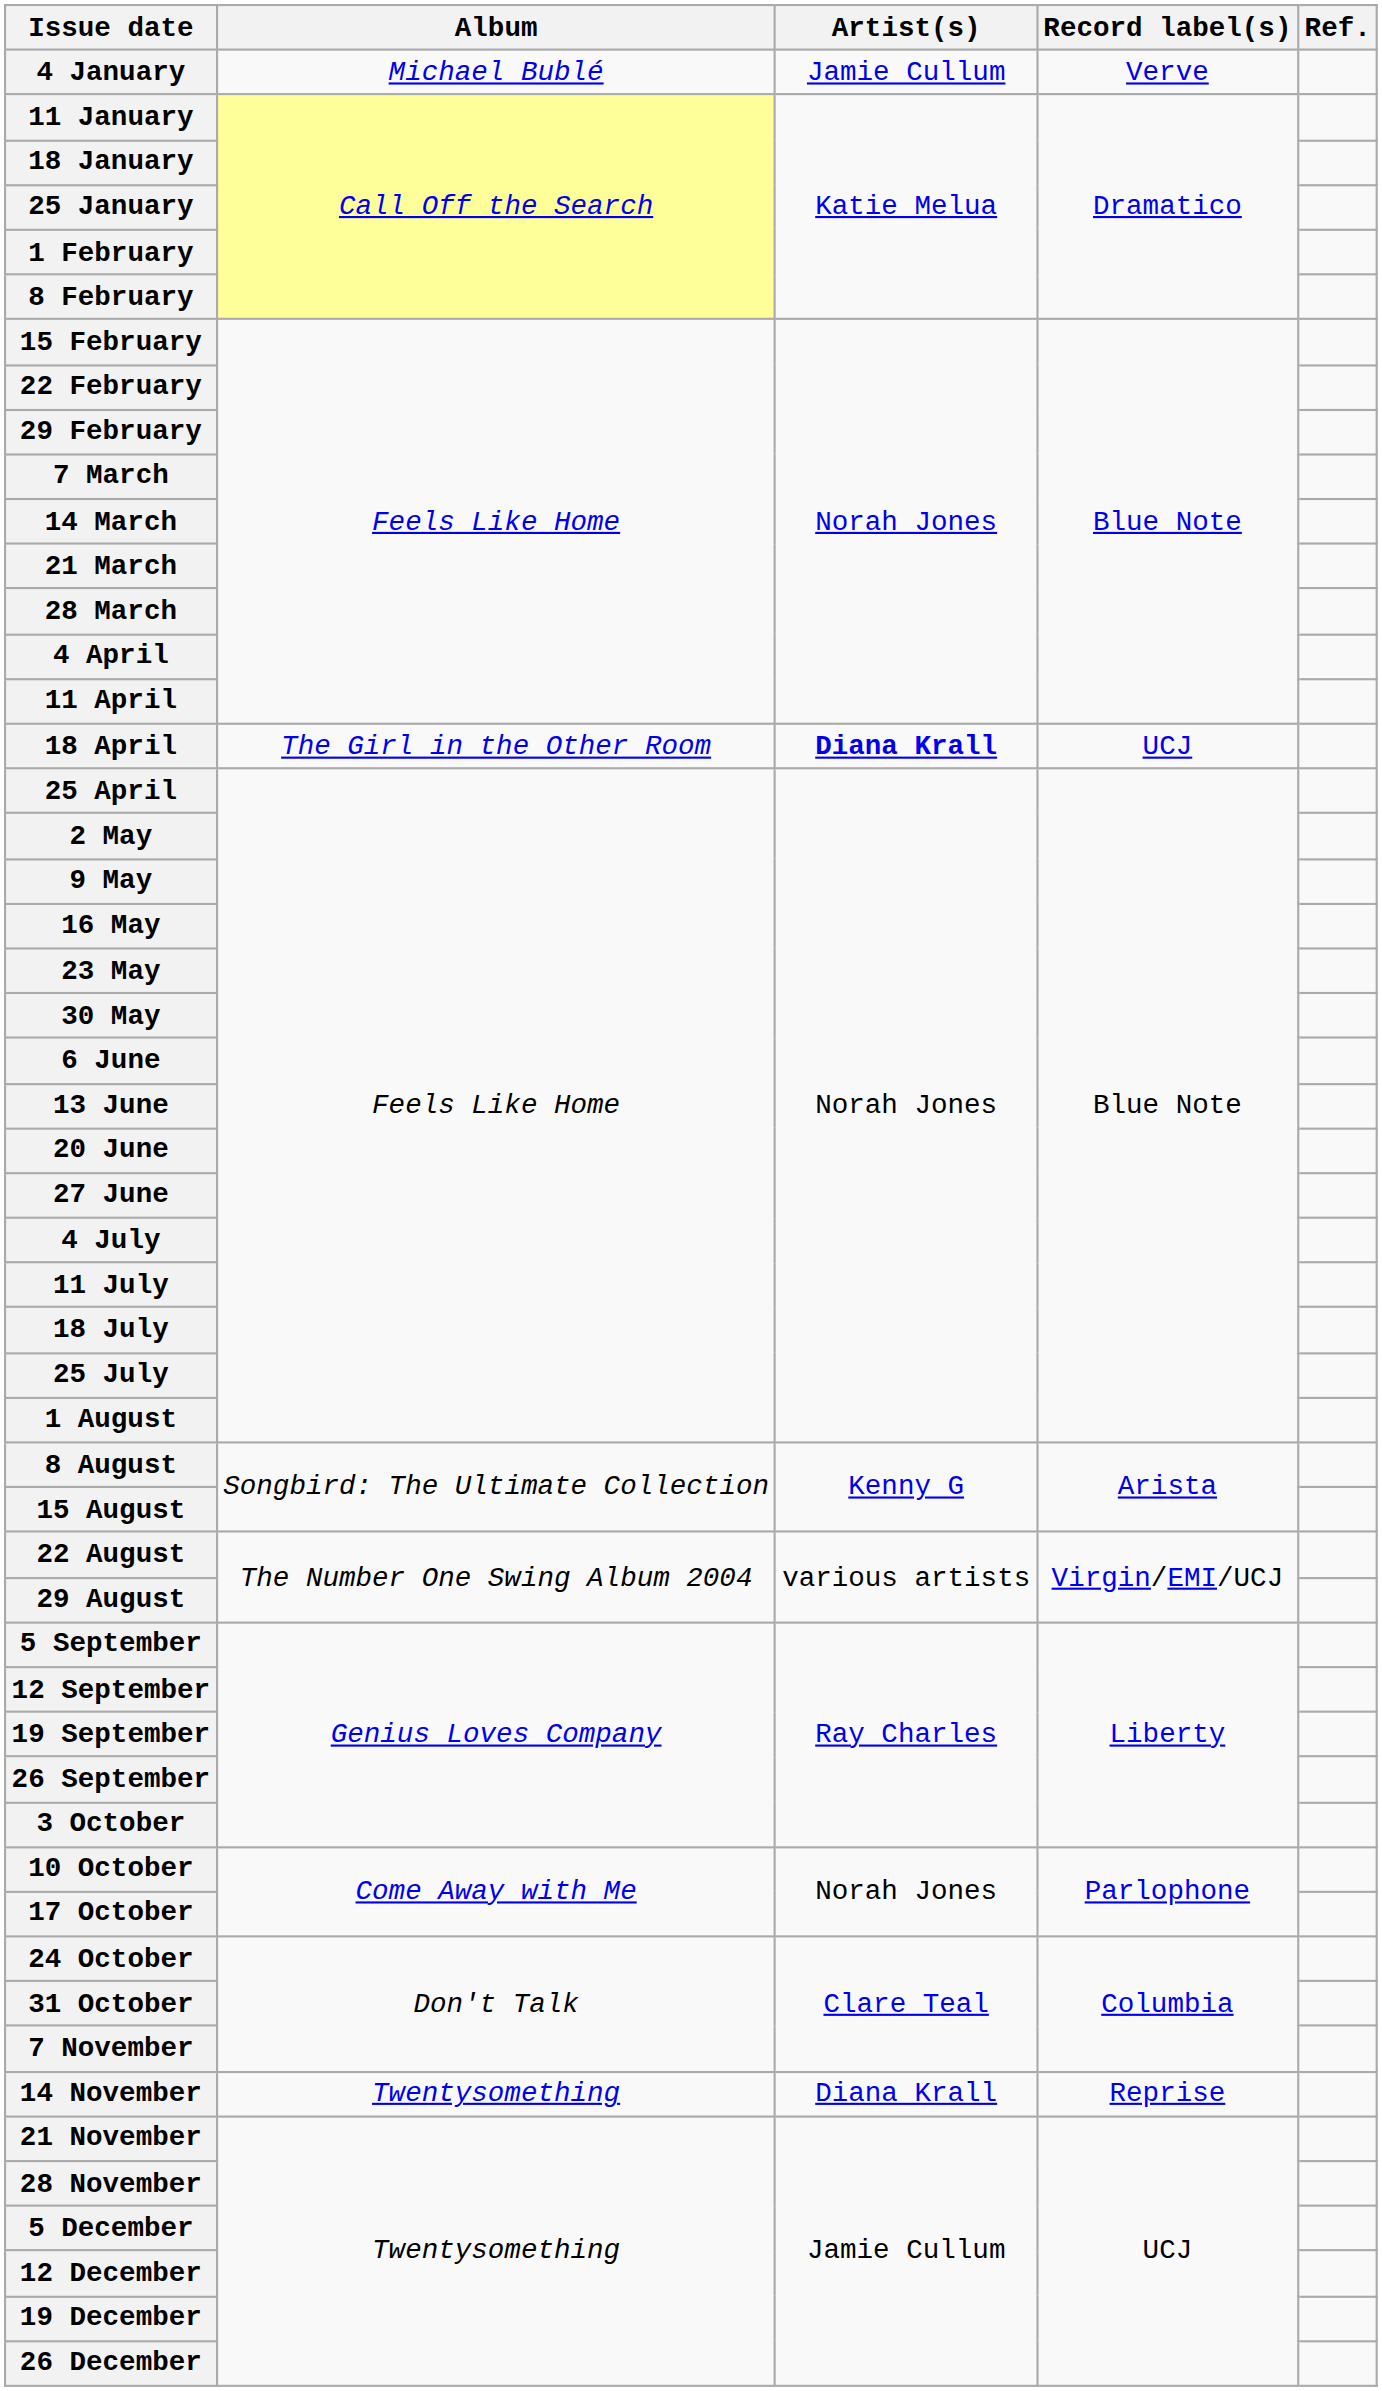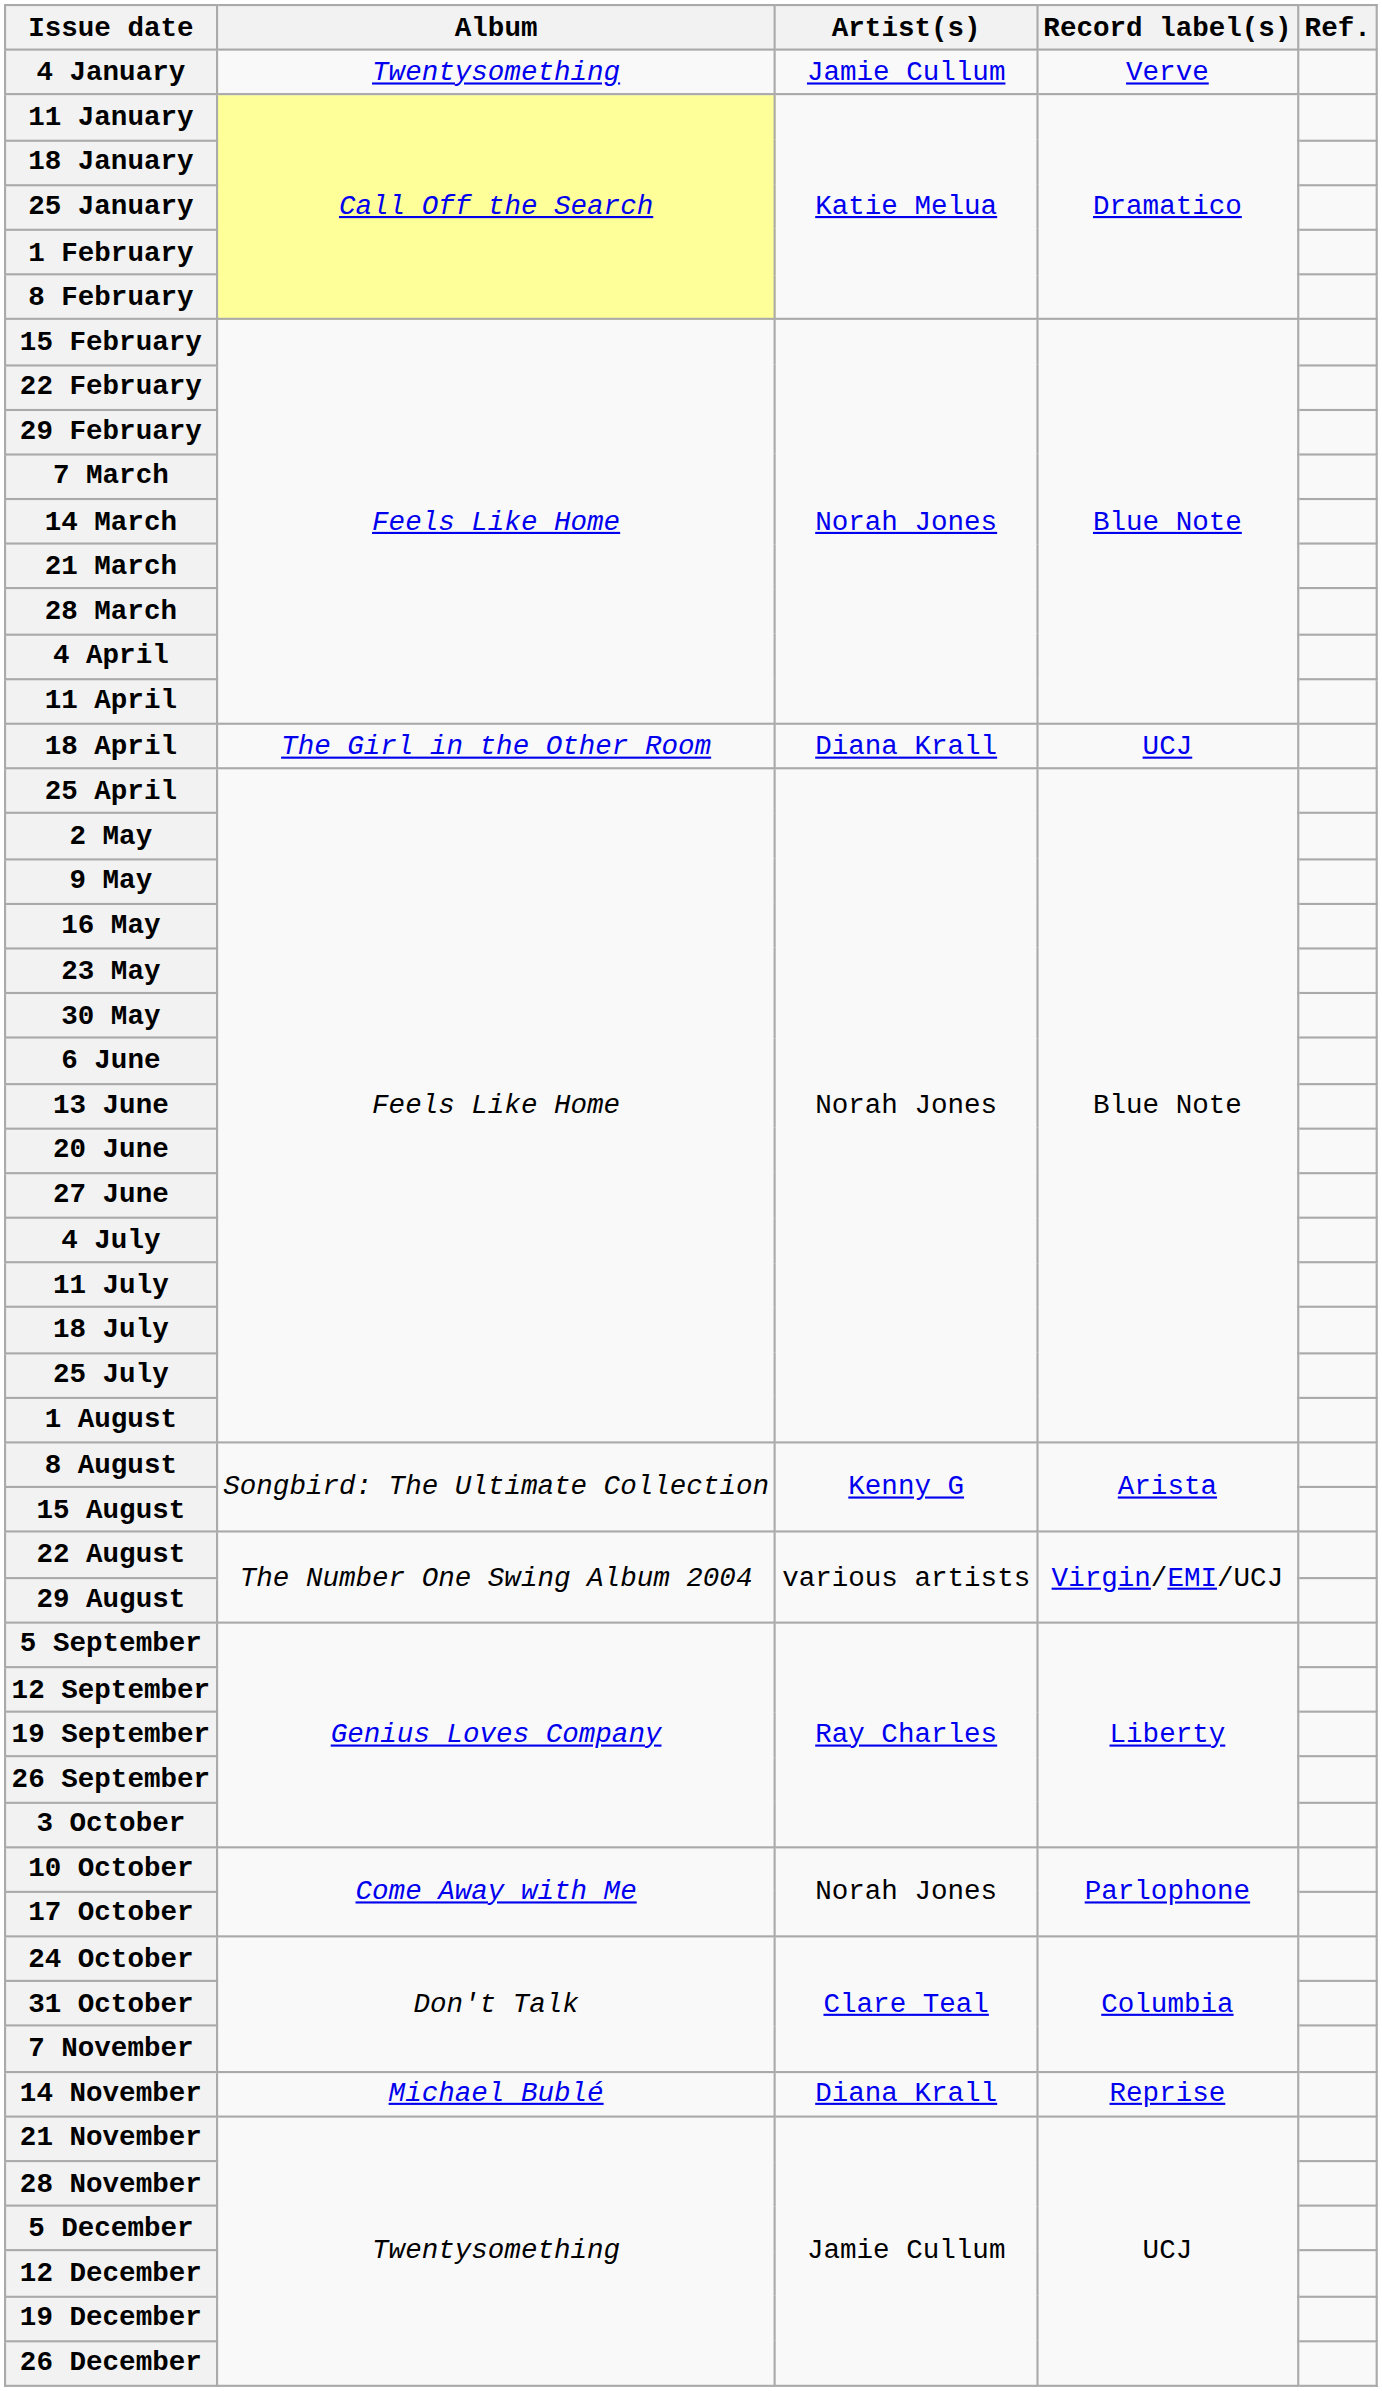 <table class="wikitable plainrowheaders" style="text-align:center">
 <tr>
 <th scope="col">Issue date</th>
 <th scope="col">Album</th>
 <th scope="col">Artist(s)</th>
 <th scope="col">Record label(s)</th>
 <th scope="col">Ref.</th>
 </tr>
 <tr>
 <th scope="row">4 January</th>
-<td><em><a href='#'>Michael Bublé</a></em></td>
+<td><em><a href='#'>Twentysomething</a></em></td>
 <td><a href='#'>Jamie Cullum</a></td>
 <td><a href='#'>Verve</a></td>
 <td></td>
 </tr>
 <tr>
 <th scope="row">11 January</th>
 <td rowspan="5" style="background-color:#FFFF99"><em><a href='#'>Call Off the Search</a></em> </td>
 <td rowspan="5"><a href='#'>Katie Melua</a></td>
 <td rowspan="5"><a href='#'>Dramatico</a></td>
 <td></td>
 </tr>
 <tr>
 <th scope="row">18 January</th>
 <td></td>
 </tr>
 <tr>
 <th scope="row">25 January</th>
 <td></td>
 </tr>
 <tr>
 <th scope="row">1 February</th>
 <td></td>
 </tr>
 <tr>
 <th scope="row">8 February</th>
 <td></td>
 </tr>
 <tr>
 <th scope="row">15 February</th>
 <td rowspan="9"><em><a href='#'>Feels Like Home</a></em></td>
 <td rowspan="9"><a href='#'>Norah Jones</a></td>
 <td rowspan="9"><a href='#'>Blue Note</a></td>
 <td></td>
 </tr>
 <tr>
 <th scope="row">22 February</th>
 <td></td>
 </tr>
 <tr>
 <th scope="row">29 February</th>
 <td></td>
 </tr>
 <tr>
 <th scope="row">7 March</th>
 <td></td>
 </tr>
 <tr>
 <th scope="row">14 March</th>
 <td></td>
 </tr>
 <tr>
 <th scope="row">21 March</th>
 <td></td>
 </tr>
 <tr>
 <th scope="row">28 March</th>
 <td></td>
 </tr>
 <tr>
 <th scope="row">4 April</th>
 <td></td>
 </tr>
 <tr>
 <th scope="row">11 April</th>
 <td></td>
 </tr>
 <tr>
 <th scope="row">18 April</th>
 <td><em><a href='#'>The Girl in the Other Room</a></em></td>
-<td><strong><a href='#'>Diana Krall</a></strong></td>
+<td><a href='#'>Diana Krall</a></td>
 <td><a href='#'>UCJ</a></td>
 <td></td>
 </tr>
 <tr>
 <th scope="row">25 April</th>
 <td rowspan="15"><em>Feels Like Home</em></td>
 <td rowspan="15">Norah Jones</td>
 <td rowspan="15">Blue Note</td>
 <td></td>
 </tr>
 <tr>
 <th scope="row">2 May</th>
 <td></td>
 </tr>
 <tr>
 <th scope="row">9 May</th>
 <td></td>
 </tr>
 <tr>
 <th scope="row">16 May</th>
 <td></td>
 </tr>
 <tr>
 <th scope="row">23 May</th>
 <td></td>
 </tr>
 <tr>
 <th scope="row">30 May</th>
 <td></td>
 </tr>
 <tr>
 <th scope="row">6 June</th>
 <td></td>
 </tr>
 <tr>
 <th scope="row">13 June</th>
 <td></td>
 </tr>
 <tr>
 <th scope="row">20 June</th>
 <td></td>
 </tr>
 <tr>
 <th scope="row">27 June</th>
 <td></td>
 </tr>
 <tr>
 <th scope="row">4 July</th>
 <td></td>
 </tr>
 <tr>
 <th scope="row">11 July</th>
 <td></td>
 </tr>
 <tr>
 <th scope="row">18 July</th>
 <td></td>
 </tr>
 <tr>
 <th scope="row">25 July</th>
 <td></td>
 </tr>
 <tr>
 <th scope="row">1 August</th>
 <td></td>
 </tr>
 <tr>
 <th scope="row">8 August</th>
 <td rowspan="2"><em>Songbird: The Ultimate Collection</em></td>
 <td rowspan="2"><a href='#'>Kenny G</a></td>
 <td rowspan="2"><a href='#'>Arista</a></td>
 <td></td>
 </tr>
 <tr>
 <th scope="row">15 August</th>
 <td></td>
 </tr>
 <tr>
 <th scope="row">22 August</th>
 <td rowspan="2"><em>The Number One Swing Album 2004</em></td>
 <td rowspan="2">various artists</td>
 <td rowspan="2"><a href='#'>Virgin</a>/<a href='#'>EMI</a>/UCJ</td>
 <td></td>
 </tr>
 <tr>
 <th scope="row">29 August</th>
 <td></td>
 </tr>
 <tr>
 <th scope="row">5 September</th>
 <td rowspan="5"><em><a href='#'>Genius Loves Company</a></em></td>
 <td rowspan="5"><a href='#'>Ray Charles</a></td>
 <td rowspan="5"><a href='#'>Liberty</a></td>
 <td></td>
 </tr>
 <tr>
 <th scope="row">12 September</th>
 <td></td>
 </tr>
 <tr>
 <th scope="row">19 September</th>
 <td></td>
 </tr>
 <tr>
 <th scope="row">26 September</th>
 <td></td>
 </tr>
 <tr>
 <th scope="row">3 October</th>
 <td></td>
 </tr>
 <tr>
 <th scope="row">10 October</th>
 <td rowspan="2"><em><a href='#'>Come Away with Me</a></em></td>
 <td rowspan="2">Norah Jones</td>
 <td rowspan="2"><a href='#'>Parlophone</a></td>
 <td></td>
 </tr>
 <tr>
 <th scope="row">17 October</th>
 <td></td>
 </tr>
 <tr>
 <th scope="row">24 October</th>
 <td rowspan="3"><em>Don't Talk</em></td>
 <td rowspan="3"><a href='#'>Clare Teal</a></td>
 <td rowspan="3"><a href='#'>Columbia</a></td>
 <td></td>
 </tr>
 <tr>
 <th scope="row">31 October</th>
 <td></td>
 </tr>
 <tr>
 <th scope="row">7 November</th>
 <td></td>
 </tr>
 <tr>
 <th scope="row">14 November</th>
-<td><em><a href='#'>Twentysomething</a></em></td>
+<td><em><a href='#'>Michael Bublé</a></em></td>
 <td><a href='#'>Diana Krall</a></td>
 <td><a href='#'>Reprise</a></td>
 <td></td>
 </tr>
 <tr>
 <th scope="row">21 November</th>
 <td rowspan="6"><em>Twentysomething</em></td>
 <td rowspan="6">Jamie Cullum</td>
 <td rowspan="6">UCJ</td>
 <td></td>
 </tr>
 <tr>
 <th scope="row">28 November</th>
 <td></td>
 </tr>
 <tr>
 <th scope="row">5 December</th>
 <td></td>
 </tr>
 <tr>
 <th scope="row">12 December</th>
 <td></td>
 </tr>
 <tr>
 <th scope="row">19 December</th>
 <td></td>
 </tr>
 <tr>
 <th scope="row">26 December</th>
 <td></td>
 </tr>
 </table>
